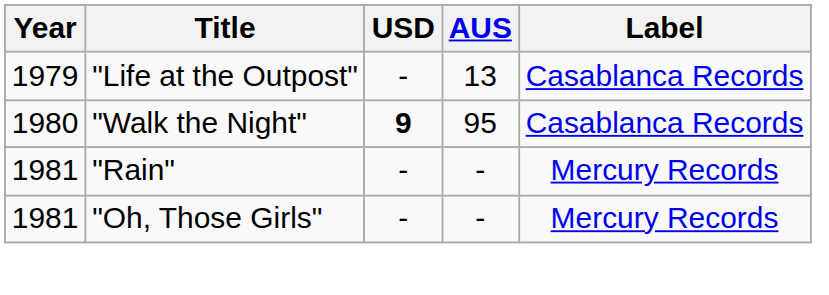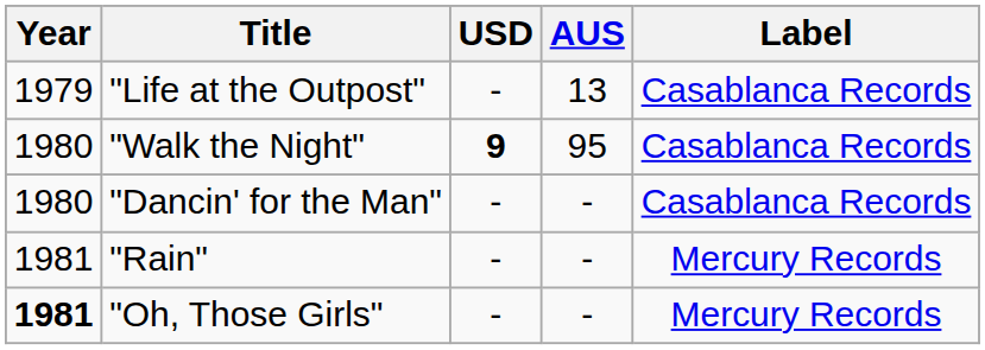 <table class="wikitable">
 <tr>
 <th style="text-align: center;">Year</th>
 <th style="text-align: center;">Title</th>
 <th style="text-align: center;">USD</th>
 <th style="text-align: center;"><a href='#'>AUS</a></th>
 <th style="text-align: center;">Label</th>
 </tr>
 <tr>
 <td style="text-align: center;">1979</td>
 <td>"Life at the Outpost"</td>
 <td style="text-align: center;">-</td>
 <td style="text-align: center;">13</td>
 <td style="text-align: center;"><a href='#'>Casablanca Records</a></td>
 </tr>
 <tr>
 <td style="text-align: center;">1980</td>
 <td>"Walk the Night"</td>
 <td style="text-align: center;"><strong>9</strong></td>
 <td style="text-align: center;">95</td>
 <td style="text-align: center;"><a href='#'>Casablanca Records</a></td>
 </tr>
 <tr>
+<td style="text-align: center;">1980</td>
+<td>"Dancin' for the Man"</td>
+<td style="text-align: center;">-</td>
+<td style="text-align: center;">-</td>
+<td style="text-align: center;"><a href='#'>Casablanca Records</a></td>
+</tr>
+<tr>
 <td style="text-align: center;">1981</td>
 <td>"Rain"</td>
 <td style="text-align: center;">-</td>
 <td style="text-align: center;">-</td>
 <td style="text-align: center;"><a href='#'>Mercury Records</a></td>
 </tr>
 <tr>
-<td style="text-align: center;">1981</td>
+<td style="text-align: center;"><strong>1981</strong></td>
 <td>"Oh, Those Girls"</td>
 <td style="text-align: center;">-</td>
 <td style="text-align: center;">-</td>
 <td style="text-align: center;"><a href='#'>Mercury Records</a></td>
 </tr>
 </table>
